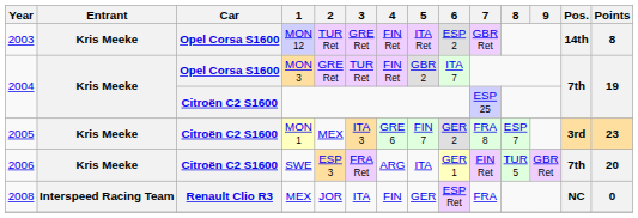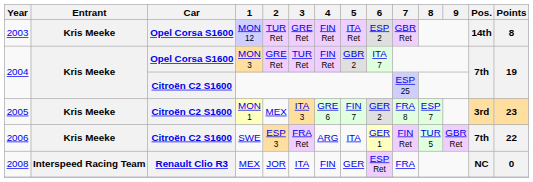 <table class="wikitable" style="text-align:center; font-size:85%">
 <tr>
 <th>Year</th>
 <th>Entrant</th>
 <th>Car</th>
 <th>1</th>
 <th>2</th>
 <th>3</th>
 <th>4</th>
 <th>5</th>
 <th>6</th>
 <th>7</th>
 <th>8</th>
 <th>9</th>
 <th>Pos.</th>
 <th>Points</th>
 </tr>
 <tr>
 <td><a href='#'>2003</a></td>
 <th nowrap>Kris Meeke</th>
 <th nowrap><a href='#'>Opel Corsa S1600</a></th>
 <td style="background:#CFCFFF;"><a href='#'>MON</a><br><small>12</small></td>
 <td style="background:#EFCFFF;"><a href='#'>TUR</a><br><small>Ret</small></td>
 <td style="background:#EFCFFF;"><a href='#'>GRE</a><br><small>Ret</small></td>
 <td style="background:#EFCFFF;"><a href='#'>FIN</a><br><small>Ret</small></td>
 <td style="background:#EFCFFF;"><a href='#'>ITA</a><br><small>Ret</small></td>
 <td style="background:#DFDFDF;"><a href='#'>ESP</a><br><small>2</small></td>
 <td style="background:#EFCFFF;"><a href='#'>GBR</a><br><small>Ret</small></td>
 <td colspan=2></td>
 <th>14th</th>
 <th>8</th>
 </tr>
 <tr>
 <td rowspan=2><a href='#'>2004</a></td>
 <th rowspan=2 nowrap>Kris Meeke</th>
 <th nowrap><a href='#'>Opel Corsa S1600</a></th>
 <td style="background:#FFDF9F;"><a href='#'>MON</a><br><small>3</small></td>
 <td style="background:#EFCFFF;"><a href='#'>GRE</a><br><small>Ret</small></td>
 <td style="background:#EFCFFF;"><a href='#'>TUR</a><br><small>Ret</small></td>
 <td style="background:#EFCFFF;"><a href='#'>FIN</a><br><small>Ret</small></td>
 <td style="background:#DFDFDF;"><a href='#'>GBR</a><br><small>2</small></td>
 <td style="background:#DFFFDF;"><a href='#'>ITA</a><br><small>7</small></td>
 <td colspan=3></td>
 <th rowspan=2>7th</th>
 <th rowspan=2>19</th>
 </tr>
 <tr>
 <th nowrap><a href='#'>Citroën C2 S1600</a></th>
 <td colspan=6></td>
 <td style="background:#CFCFFF;"><a href='#'>ESP</a><br><small>25</small></td>
 <td colspan=2></td>
 </tr>
 <tr>
 <td><a href='#'>2005</a></td>
 <th nowrap>Kris Meeke</th>
 <th nowrap><a href='#'>Citroën C2 S1600</a></th>
 <td style="background:#FFFFBF;"><a href='#'>MON</a><br><small>1</small></td>
 <td><a href='#'>MEX</a></td>
 <td style="background:#FFDF9F;"><a href='#'>ITA</a><br><small>3</small></td>
 <td style="background:#DFFFDF;"><a href='#'>GRE</a><br><small>6</small></td>
 <td style="background:#DFFFDF;"><a href='#'>FIN</a><br><small>7</small></td>
 <td style="background:#DFDFDF;"><a href='#'>GER</a><br><small>2</small></td>
 <td style="background:#DFFFDF;"><a href='#'>FRA</a><br><small>8</small></td>
 <td style="background:#DFFFDF;"><a href='#'>ESP</a><br><small>7</small></td>
 <td></td>
 <td style="background:#FFDF9F;"><strong>3rd</strong></td>
 <td style="background:#FFDF9F;"><strong>23</strong></td>
 </tr>
 <tr>
 <td><a href='#'>2006</a></td>
 <th nowrap>Kris Meeke</th>
 <th nowrap><a href='#'>Citroën C2 S1600</a></th>
 <td><a href='#'>SWE</a></td>
 <td style="background:#FFDF9F;"><a href='#'>ESP</a><br><small>3</small></td>
 <td style="background:#EFCFFF;"><a href='#'>FRA</a><br><small>Ret</small></td>
 <td><a href='#'>ARG</a></td>
 <td><a href='#'>ITA</a></td>
 <td style="background:#FFFFBF;"><a href='#'>GER</a><br><small>1</small></td>
 <td style="background:#EFCFFF;"><a href='#'>FIN</a><br><small>Ret</small></td>
 <td style="background:#DFFFDF;"><a href='#'>TUR</a><br><small>5</small></td>
 <td style="background:#EFCFFF;"><a href='#'>GBR</a><br><small>Ret</small></td>
 <th>7th</th>
-<th>20</th>
+<th>22</th>
 </tr>
 <tr>
 <td><a href='#'>2008</a></td>
 <th nowrap>Interspeed Racing Team</th>
 <th nowrap><a href='#'>Renault Clio R3</a></th>
 <td><a href='#'>MEX</a></td>
 <td><a href='#'>JOR</a></td>
 <td><a href='#'>ITA</a></td>
 <td><a href='#'>FIN</a></td>
 <td><a href='#'>GER</a></td>
 <td style="background:#EFCFFF;"><a href='#'>ESP</a><br><small>Ret</small></td>
 <td><a href='#'>FRA</a></td>
 <td colspan=2></td>
 <th>NC</th>
 <th>0</th>
 </tr>
 <tr>
 </tr>
 </table>
